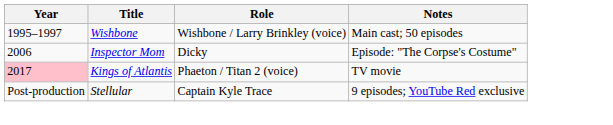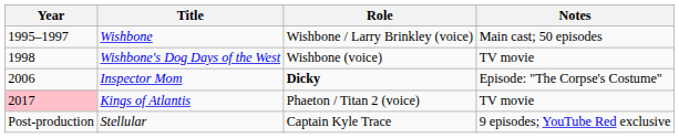 <table class="wikitable sortable">
 <tr>
 <th>Year</th>
 <th>Title</th>
 <th>Role</th>
 <th>Notes</th>
 </tr>
 <tr>
 <td>1995–1997</td>
 <td><em><a href='#'>Wishbone</a></em></td>
 <td>Wishbone / Larry Brinkley (voice)</td>
 <td>Main cast; 50 episodes</td>
 </tr>
 <tr>
+<td>1998</td>
+<td><em><a href='#'>Wishbone's Dog Days of the West</a></em></td>
+<td>Wishbone (voice)</td>
+<td>TV movie</td>
+</tr>
+<tr>
 <td>2006</td>
 <td><em><a href='#'>Inspector Mom</a></em></td>
-<td>Dicky</td>
+<td><strong>Dicky</strong></td>
 <td>Episode: "The Corpse's Costume"</td>
 </tr>
 <tr>
 <td style="background: pink;">2017</td>
 <td><em><a href='#'>Kings of Atlantis</a></em></td>
 <td>Phaeton / Titan 2 (voice)</td>
 <td>TV movie</td>
 </tr>
 <tr>
 <td>Post-production</td>
 <td><em>Stellular</em></td>
 <td>Captain Kyle Trace</td>
 <td>9 episodes; <a href='#'>YouTube Red</a> exclusive</td>
 </tr>
 </table>
